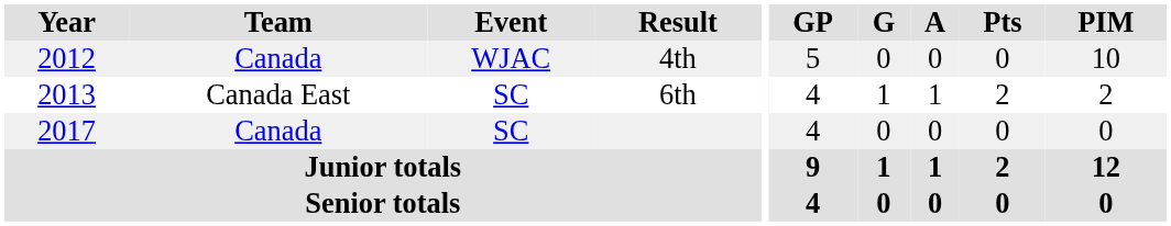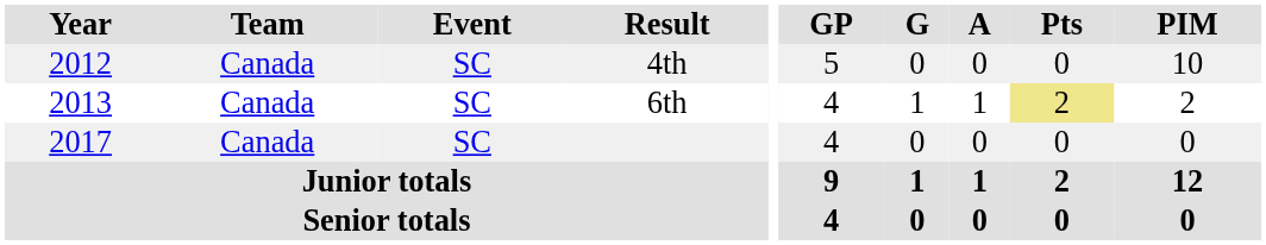 <table border="0" cellpadding="1" cellspacing="0" ID="Table3" style="text-align:center; width:40em">
 <tr ALIGN="center" bgcolor="#e0e0e0">
 <th>Year</th>
 <th>Team</th>
 <th>Event</th>
 <th>Result</th>
 <th rowspan="99" bgcolor="#ffffff"></th>
 <th>GP</th>
 <th>G</th>
 <th>A</th>
 <th>Pts</th>
 <th>PIM</th>
 </tr>
 <tr>
 </tr>
 <tr bgcolor="#f0f0f0">
 <td><a href='#'>2012</a></td>
 <td><a href='#'>Canada</a></td>
-<td><a href='#'>WJAC</a></td>
+<td><a href='#'>SC</a></td>
 <td>4th</td>
 <td>5</td>
 <td>0</td>
 <td>0</td>
 <td>0</td>
 <td>10</td>
 </tr>
 <tr>
 <td><a href='#'>2013</a></td>
-<td>Canada East</td>
+<td><a href='#'>Canada</a></td>
 <td><a href='#'>SC</a></td>
 <td>6th</td>
 <td>4</td>
 <td>1</td>
 <td>1</td>
-<td>2</td>
+<td style="background: khaki;">2</td>
 <td>2</td>
 </tr>
 <tr bgcolor="#f0f0f0">
 <td><a href='#'>2017</a></td>
 <td><a href='#'>Canada</a></td>
 <td><a href='#'>SC</a></td>
 <td></td>
 <td>4</td>
 <td>0</td>
 <td>0</td>
 <td>0</td>
 <td>0</td>
 </tr>
 <tr ALIGN="center" bgcolor="#e0e0e0">
 <th colspan=4>Junior totals</th>
 <th>9</th>
 <th>1</th>
 <th>1</th>
 <th>2</th>
 <th>12</th>
 </tr>
 <tr ALIGN="center" bgcolor="#e0e0e0">
 <th colspan=4>Senior totals</th>
 <th>4</th>
 <th>0</th>
 <th>0</th>
 <th>0</th>
 <th>0</th>
 </tr>
 </table>
